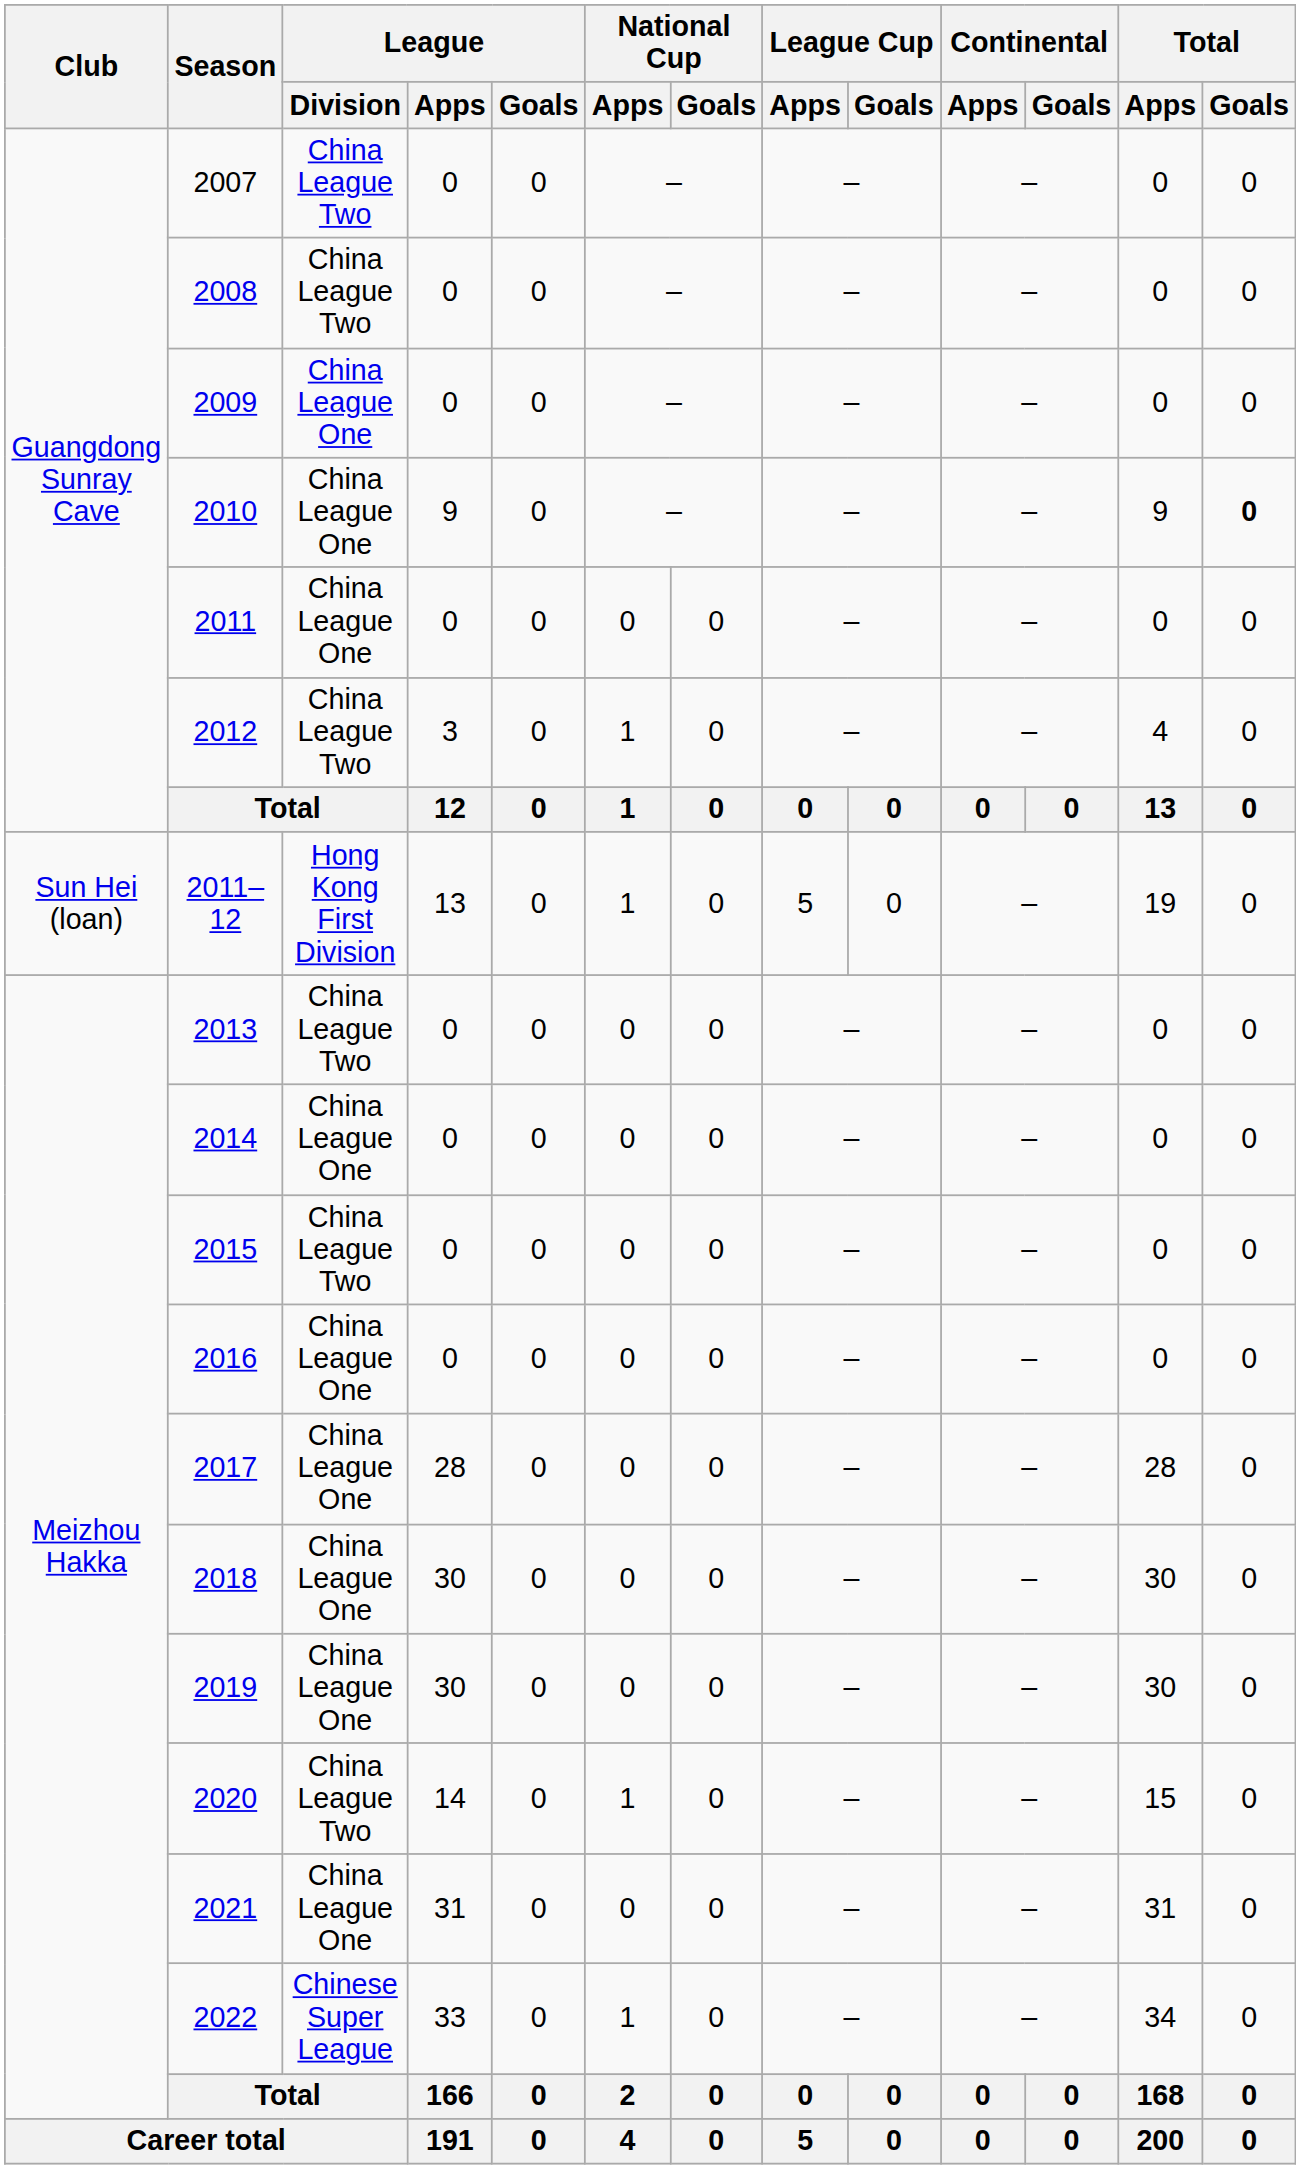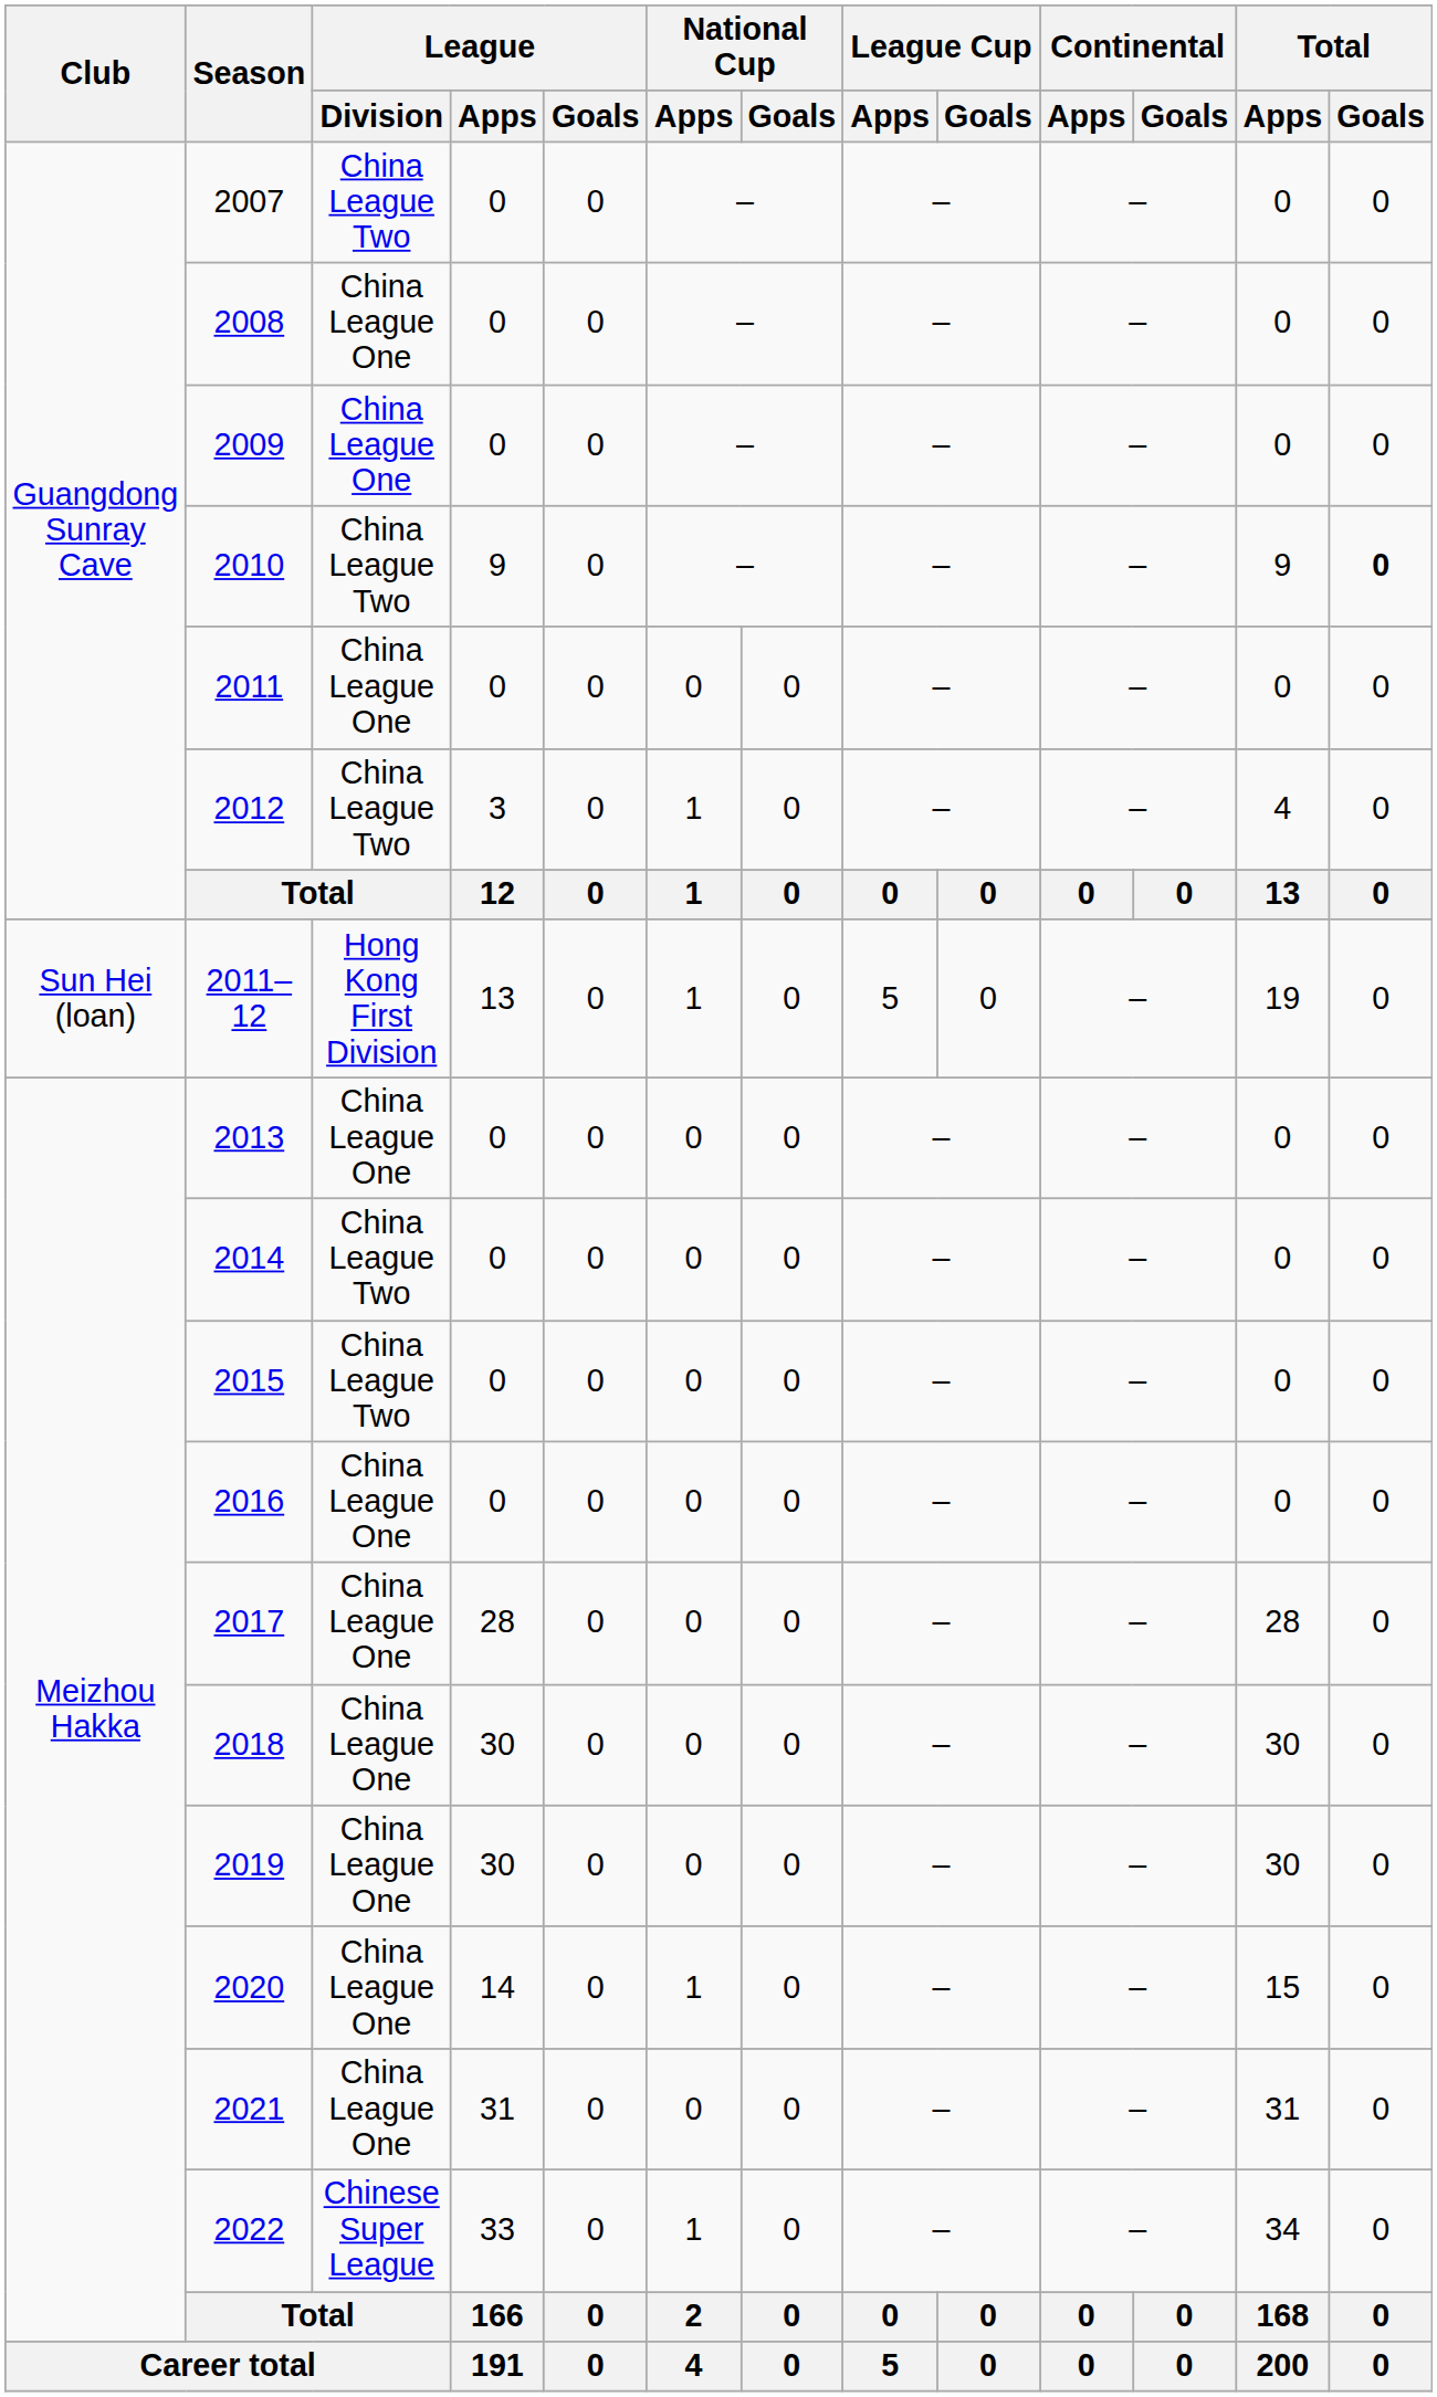 <table class="wikitable" style="text-align: center">
 <tr>
 <th rowspan="2">Club</th>
 <th rowspan="2">Season</th>
 <th colspan="3">League</th>
 <th colspan="2">National Cup</th>
 <th colspan="2">League Cup</th>
 <th colspan="2">Continental</th>
 <th colspan="2">Total</th>
 </tr>
 <tr>
 <th>Division</th>
 <th>Apps</th>
 <th>Goals</th>
 <th>Apps</th>
 <th>Goals</th>
 <th>Apps</th>
 <th>Goals</th>
 <th>Apps</th>
 <th>Goals</th>
 <th>Apps</th>
 <th>Goals</th>
 </tr>
 <tr>
 <td rowspan=7><a href='#'>Guangdong Sunray Cave</a></td>
 <td>2007</td>
 <td><a href='#'>China League Two</a></td>
 <td>0</td>
 <td>0</td>
 <td colspan="2">–</td>
 <td colspan="2">–</td>
 <td colspan="2">–</td>
 <td>0</td>
 <td>0</td>
 </tr>
 <tr>
 <td><a href='#'>2008</a></td>
-<td>China League Two</td>
+<td>China League One</td>
 <td>0</td>
 <td>0</td>
 <td colspan="2">–</td>
 <td colspan="2">–</td>
 <td colspan="2">–</td>
 <td>0</td>
 <td>0</td>
 </tr>
 <tr>
 <td><a href='#'>2009</a></td>
 <td><a href='#'>China League One</a></td>
 <td>0</td>
 <td>0</td>
 <td colspan="2">–</td>
 <td colspan="2">–</td>
 <td colspan="2">–</td>
 <td>0</td>
 <td>0</td>
 </tr>
 <tr>
 <td><a href='#'>2010</a></td>
-<td>China League One</td>
+<td>China League Two</td>
 <td>9</td>
 <td>0</td>
 <td colspan="2">–</td>
 <td colspan="2">–</td>
 <td colspan="2">–</td>
 <td>9</td>
 <td><strong>0</strong></td>
 </tr>
 <tr>
 <td><a href='#'>2011</a></td>
 <td>China League One</td>
 <td>0</td>
 <td>0</td>
 <td>0</td>
 <td>0</td>
 <td colspan="2">–</td>
 <td colspan="2">–</td>
 <td>0</td>
 <td>0</td>
 </tr>
 <tr>
 <td><a href='#'>2012</a></td>
 <td>China League Two</td>
 <td>3</td>
 <td>0</td>
 <td>1</td>
 <td>0</td>
 <td colspan="2">–</td>
 <td colspan="2">–</td>
 <td>4</td>
 <td>0</td>
 </tr>
 <tr>
 <th colspan=2>Total</th>
 <th>12</th>
 <th>0</th>
 <th>1</th>
 <th>0</th>
 <th>0</th>
 <th>0</th>
 <th>0</th>
 <th>0</th>
 <th>13</th>
 <th>0</th>
 </tr>
 <tr>
 <td><a href='#'>Sun Hei</a> (loan)</td>
 <td><a href='#'>2011–12</a></td>
 <td><a href='#'>Hong Kong First Division</a></td>
 <td>13</td>
 <td>0</td>
 <td>1</td>
 <td>0</td>
 <td>5</td>
 <td>0</td>
 <td colspan="2">–</td>
 <td>19</td>
 <td>0</td>
 </tr>
 <tr>
 <td rowspan=11><a href='#'>Meizhou Hakka</a></td>
 <td><a href='#'>2013</a></td>
-<td>China League Two</td>
+<td>China League One</td>
 <td>0</td>
 <td>0</td>
 <td>0</td>
 <td>0</td>
 <td colspan="2">–</td>
 <td colspan="2">–</td>
 <td>0</td>
 <td>0</td>
 </tr>
 <tr>
 <td><a href='#'>2014</a></td>
-<td>China League One</td>
+<td>China League Two</td>
 <td>0</td>
 <td>0</td>
 <td>0</td>
 <td>0</td>
 <td colspan="2">–</td>
 <td colspan="2">–</td>
 <td>0</td>
 <td>0</td>
 </tr>
 <tr>
 <td><a href='#'>2015</a></td>
 <td>China League Two</td>
 <td>0</td>
 <td>0</td>
 <td>0</td>
 <td>0</td>
 <td colspan="2">–</td>
 <td colspan="2">–</td>
 <td>0</td>
 <td>0</td>
 </tr>
 <tr>
 <td><a href='#'>2016</a></td>
 <td>China League One</td>
 <td>0</td>
 <td>0</td>
 <td>0</td>
 <td>0</td>
 <td colspan="2">–</td>
 <td colspan="2">–</td>
 <td>0</td>
 <td>0</td>
 </tr>
 <tr>
 <td><a href='#'>2017</a></td>
 <td>China League One</td>
 <td>28</td>
 <td>0</td>
 <td>0</td>
 <td>0</td>
 <td colspan="2">–</td>
 <td colspan="2">–</td>
 <td>28</td>
 <td>0</td>
 </tr>
 <tr>
 <td><a href='#'>2018</a></td>
 <td>China League One</td>
 <td>30</td>
 <td>0</td>
 <td>0</td>
 <td>0</td>
 <td colspan="2">–</td>
 <td colspan="2">–</td>
 <td>30</td>
 <td>0</td>
 </tr>
 <tr>
 <td><a href='#'>2019</a></td>
 <td>China League One</td>
 <td>30</td>
 <td>0</td>
 <td>0</td>
 <td>0</td>
 <td colspan="2">–</td>
 <td colspan="2">–</td>
 <td>30</td>
 <td>0</td>
 </tr>
 <tr>
 <td><a href='#'>2020</a></td>
-<td>China League Two</td>
+<td>China League One</td>
 <td>14</td>
 <td>0</td>
 <td>1</td>
 <td>0</td>
 <td colspan="2">–</td>
 <td colspan="2">–</td>
 <td>15</td>
 <td>0</td>
 </tr>
 <tr>
 <td><a href='#'>2021</a></td>
 <td>China League One</td>
 <td>31</td>
 <td>0</td>
 <td>0</td>
 <td>0</td>
 <td colspan="2">–</td>
 <td colspan="2">–</td>
 <td>31</td>
 <td>0</td>
 </tr>
 <tr>
 <td><a href='#'>2022</a></td>
 <td><a href='#'>Chinese Super League</a></td>
 <td>33</td>
 <td>0</td>
 <td>1</td>
 <td>0</td>
 <td colspan="2">–</td>
 <td colspan="2">–</td>
 <td>34</td>
 <td>0</td>
 </tr>
 <tr>
 <th colspan=2>Total</th>
 <th>166</th>
 <th>0</th>
 <th>2</th>
 <th>0</th>
 <th>0</th>
 <th>0</th>
 <th>0</th>
 <th>0</th>
 <th>168</th>
 <th>0</th>
 </tr>
 <tr>
 <th colspan=3>Career total</th>
 <th>191</th>
 <th>0</th>
 <th>4</th>
 <th>0</th>
 <th>5</th>
 <th>0</th>
 <th>0</th>
 <th>0</th>
 <th>200</th>
 <th>0</th>
 </tr>
 </table>
